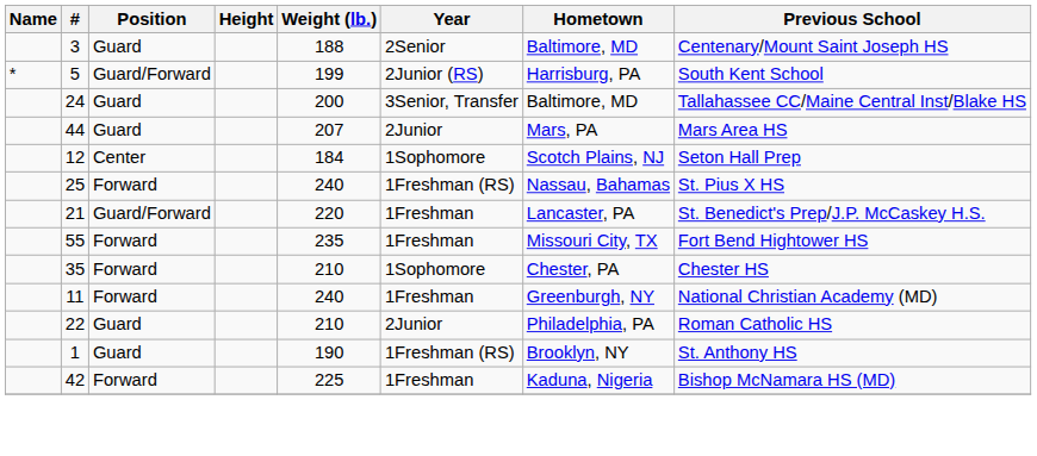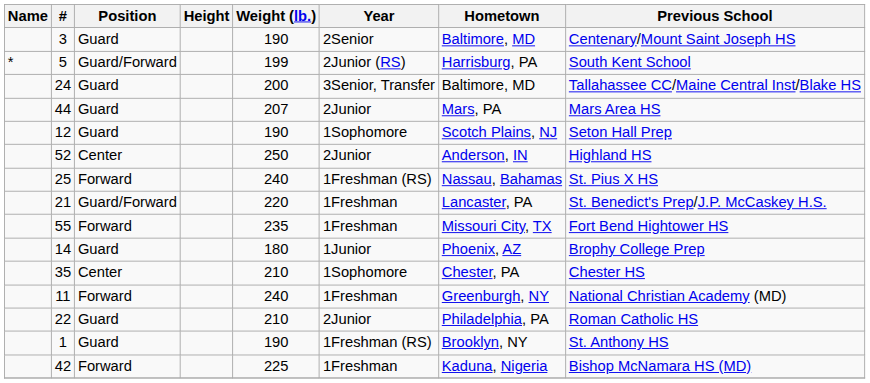 <table class="wikitable sortable" style="text-align: left;">
 <tr>
 <th>Name</th>
 <th>#</th>
 <th>Position</th>
 <th>Height</th>
 <th>Weight (<a href='#'>lb.</a>)</th>
 <th>Year</th>
 <th>Hometown</th>
 <th>Previous School</th>
 </tr>
 <tr>
 <td></td>
 <td align=center>3</td>
 <td>Guard</td>
 <td></td>
-<td align=center>188</td>
+<td align=center>190</td>
 <td><span>2</span>Senior</td>
 <td><a href='#'>Baltimore</a>, <a href='#'>MD</a></td>
 <td><a href='#'>Centenary</a>/<a href='#'>Mount Saint Joseph HS</a></td>
 </tr>
 <tr>
 <td>*</td>
 <td align=center>5</td>
 <td>Guard/Forward</td>
 <td></td>
 <td align=center>199</td>
 <td><span>2</span>Junior (<a href='#'>RS</a>)</td>
 <td><a href='#'>Harrisburg</a>, PA</td>
 <td><a href='#'>South Kent School</a></td>
 </tr>
 <tr>
 <td></td>
 <td align=center>24</td>
 <td>Guard</td>
 <td></td>
 <td align=center>200</td>
 <td><span>3</span>Senior, Transfer</td>
 <td>Baltimore, MD</td>
 <td><a href='#'>Tallahassee CC</a>/<a href='#'>Maine Central Inst</a>/<a href='#'>Blake HS</a></td>
 </tr>
 <tr>
 <td></td>
 <td align=center>44</td>
 <td>Guard</td>
 <td></td>
 <td align=center>207</td>
 <td><span>2</span>Junior</td>
 <td><a href='#'>Mars</a>, PA</td>
 <td><a href='#'>Mars Area HS</a></td>
 </tr>
 <tr>
 <td></td>
 <td align=center>12</td>
-<td>Center</td>
+<td>Guard</td>
 <td></td>
-<td align=center>184</td>
+<td align=center>190</td>
 <td><span>1</span>Sophomore</td>
 <td><a href='#'>Scotch Plains</a>, <a href='#'>NJ</a></td>
 <td><a href='#'>Seton Hall Prep</a></td>
+</tr>
+<tr>
+<td></td>
+<td align=center>52</td>
+<td>Center</td>
+<td></td>
+<td align=center>250</td>
+<td><span>2</span>Junior</td>
+<td><a href='#'>Anderson</a>, <a href='#'>IN</a></td>
+<td><a href='#'>Highland HS</a></td>
 </tr>
 <tr>
 <td></td>
 <td align=center>25</td>
 <td>Forward</td>
 <td></td>
 <td align=center>240</td>
 <td><span>1</span>Freshman (RS)</td>
 <td><a href='#'>Nassau</a>, <a href='#'>Bahamas</a></td>
 <td><a href='#'>St. Pius X HS</a></td>
 </tr>
 <tr>
 <td></td>
 <td align=center>21</td>
 <td>Guard/Forward</td>
 <td></td>
 <td align=center>220</td>
 <td><span>1</span>Freshman</td>
 <td><a href='#'>Lancaster</a>, PA</td>
 <td><a href='#'>St. Benedict's Prep</a>/<a href='#'>J.P. McCaskey H.S.</a></td>
 </tr>
 <tr>
 <td></td>
 <td align=center>55</td>
 <td>Forward</td>
 <td></td>
 <td align=center>235</td>
 <td><span>1</span>Freshman</td>
 <td><a href='#'>Missouri City</a>, <a href='#'>TX</a></td>
 <td><a href='#'>Fort Bend Hightower HS</a></td>
 </tr>
 <tr>
 <td></td>
+<td align=center>14</td>
+<td>Guard</td>
+<td></td>
+<td align=center>180</td>
+<td><span>1</span>Junior</td>
+<td><a href='#'>Phoenix</a>, <a href='#'>AZ</a></td>
+<td><a href='#'>Brophy College Prep</a></td>
+</tr>
+<tr>
+<td></td>
 <td align=center>35</td>
-<td>Forward</td>
+<td>Center</td>
 <td></td>
 <td align=center>210</td>
 <td><span>1</span>Sophomore</td>
 <td><a href='#'>Chester</a>, PA</td>
 <td><a href='#'>Chester HS</a></td>
 </tr>
 <tr>
 <td></td>
 <td align=center>11</td>
 <td>Forward</td>
 <td></td>
 <td align=center>240</td>
 <td><span>1</span>Freshman</td>
 <td><a href='#'>Greenburgh</a>, <a href='#'>NY</a></td>
 <td><a href='#'>National Christian Academy</a> (MD)</td>
 </tr>
 <tr>
 <td></td>
 <td align=center>22</td>
 <td>Guard</td>
 <td></td>
 <td align=center>210</td>
 <td><span>2</span>Junior</td>
 <td><a href='#'>Philadelphia</a>, PA</td>
 <td><a href='#'>Roman Catholic HS</a></td>
 </tr>
 <tr>
 <td></td>
 <td align=center>1</td>
 <td>Guard</td>
 <td></td>
 <td align=center>190</td>
 <td><span>1</span>Freshman (RS)</td>
 <td><a href='#'>Brooklyn</a>, NY</td>
 <td><a href='#'>St. Anthony HS</a></td>
 </tr>
 <tr>
 <td></td>
 <td align=center>42</td>
 <td>Forward</td>
 <td></td>
 <td align=center>225</td>
 <td><span>1</span>Freshman</td>
 <td><a href='#'>Kaduna</a>, <a href='#'>Nigeria</a></td>
 <td><a href='#'>Bishop McNamara HS (MD)</a></td>
 </tr>
 <tr>
 </tr>
 </table>
